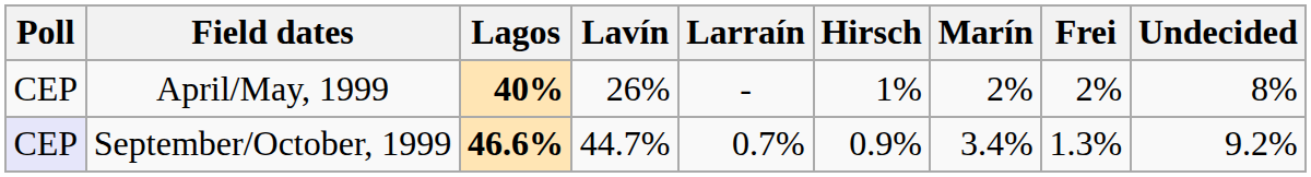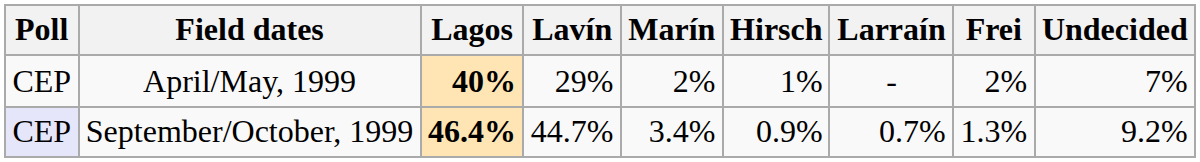 <table class="wikitable">
 <tr>
 <th>Poll</th>
 <th>Field dates</th>
 <th>Lagos</th>
 <th>Lavín</th>
+<th>Marín</th>
+<th>Hirsch</th>
 <th>Larraín</th>
-<th>Hirsch</th>
-<th>Marín</th>
 <th>Frei</th>
 <th>Undecided</th>
 </tr>
 <tr align="right">
 <td align="left">CEP</td>
 <td align="center">April/May, 1999</td>
 <td bgcolor="#FFE5B4"><strong>40%</strong></td>
-<td>26%</td>
+<td>29%</td>
+<td>2%</td>
+<td>1%</td>
 <td align="center">-</td>
-<td>1%</td>
 <td>2%</td>
-<td>2%</td>
-<td>8%</td>
+<td>7%</td>
 </tr>
 <tr align="right">
 <td align="left" style="background: lavender;">CEP</td>
 <td align="center">September/October, 1999</td>
-<td bgcolor="#FFE5B4"><strong>46.6%</strong></td>
+<td bgcolor="#FFE5B4"><strong>46.4%</strong></td>
 <td>44.7%</td>
+<td>3.4%</td>
+<td>0.9%</td>
 <td>0.7%</td>
-<td>0.9%</td>
-<td>3.4%</td>
 <td>1.3%</td>
 <td>9.2%</td>
 </tr>
 </table>
